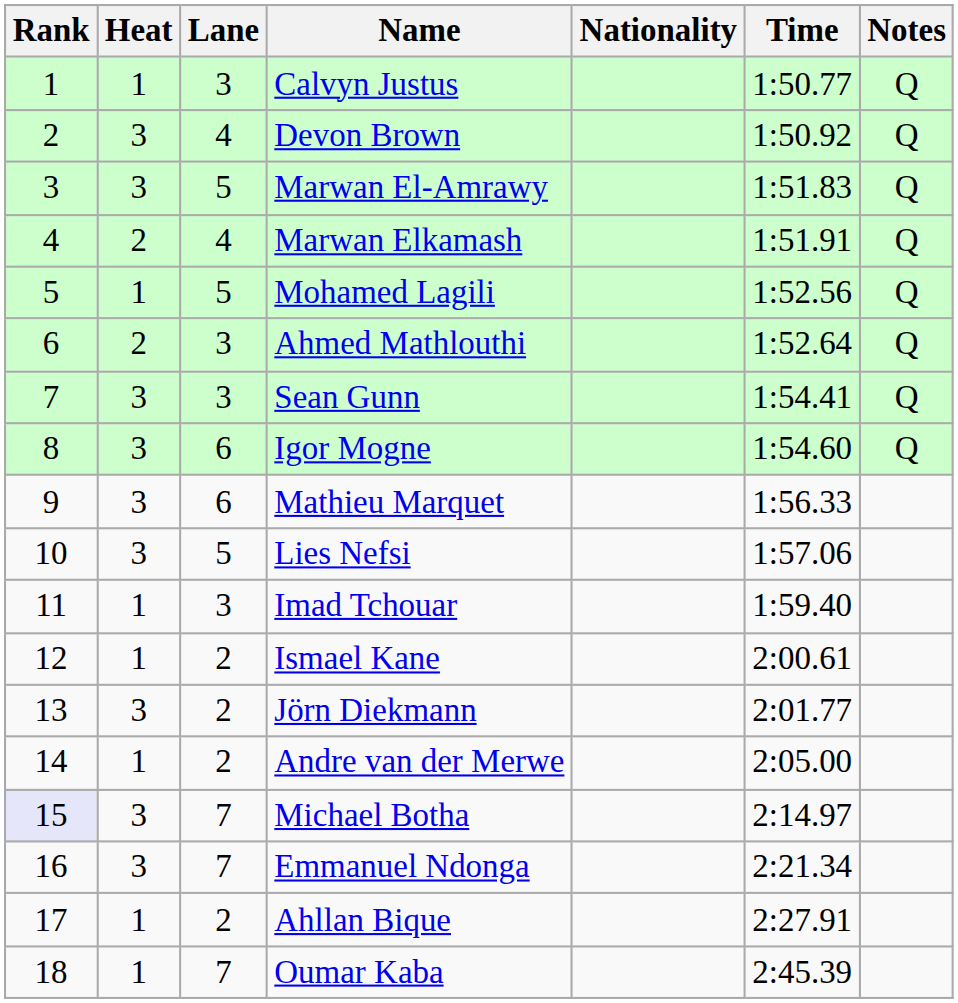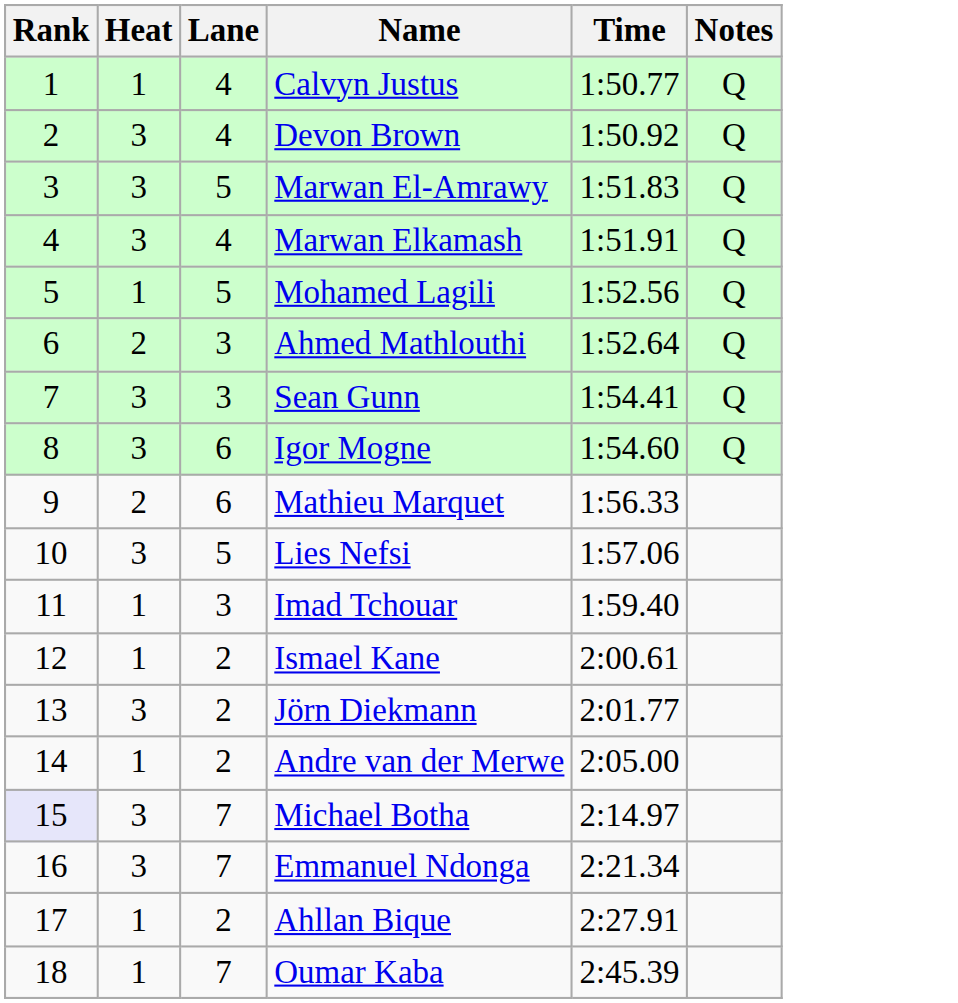 <table class="wikitable sortable" style="text-align:center">
 <tr>
 <th>Rank</th>
 <th>Heat</th>
 <th>Lane</th>
 <th>Name</th>
-<th>Nationality</th>
 <th>Time</th>
 <th>Notes</th>
 </tr>
 <tr bgcolor=ccffcc>
 <td>1</td>
 <td>1</td>
-<td>3</td>
+<td>4</td>
 <td align=left><a href='#'>Calvyn Justus</a></td>
-<td align=left></td>
 <td>1:50.77</td>
 <td>Q</td>
 </tr>
 <tr bgcolor=ccffcc>
 <td>2</td>
 <td>3</td>
 <td>4</td>
 <td align=left><a href='#'>Devon Brown</a></td>
-<td align=left></td>
 <td>1:50.92</td>
 <td>Q</td>
 </tr>
 <tr bgcolor=ccffcc>
 <td>3</td>
 <td>3</td>
 <td>5</td>
 <td align=left><a href='#'>Marwan El-Amrawy</a></td>
-<td align=left></td>
 <td>1:51.83</td>
 <td>Q</td>
 </tr>
 <tr bgcolor=ccffcc>
 <td>4</td>
-<td>2</td>
+<td>3</td>
 <td>4</td>
 <td align=left><a href='#'>Marwan Elkamash</a></td>
-<td align=left></td>
 <td>1:51.91</td>
 <td>Q</td>
 </tr>
 <tr bgcolor=ccffcc>
 <td>5</td>
 <td>1</td>
 <td>5</td>
 <td align=left><a href='#'>Mohamed Lagili</a></td>
-<td align=left></td>
 <td>1:52.56</td>
 <td>Q</td>
 </tr>
 <tr bgcolor=ccffcc>
 <td>6</td>
 <td>2</td>
 <td>3</td>
 <td align=left><a href='#'>Ahmed Mathlouthi</a></td>
-<td align=left></td>
 <td>1:52.64</td>
 <td>Q</td>
 </tr>
 <tr bgcolor=ccffcc>
 <td>7</td>
 <td>3</td>
 <td>3</td>
 <td align=left><a href='#'>Sean Gunn</a></td>
-<td align=left></td>
 <td>1:54.41</td>
 <td>Q</td>
 </tr>
 <tr bgcolor=ccffcc>
 <td>8</td>
 <td>3</td>
 <td>6</td>
 <td align=left><a href='#'>Igor Mogne</a></td>
-<td align=left></td>
 <td>1:54.60</td>
 <td>Q</td>
 </tr>
 <tr>
 <td>9</td>
-<td>3</td>
+<td>2</td>
 <td>6</td>
 <td align=left><a href='#'>Mathieu Marquet</a></td>
-<td align=left></td>
 <td>1:56.33</td>
 <td></td>
 </tr>
 <tr>
 <td>10</td>
 <td>3</td>
 <td>5</td>
 <td align=left><a href='#'>Lies Nefsi</a></td>
-<td align=left></td>
 <td>1:57.06</td>
 <td></td>
 </tr>
 <tr>
 <td>11</td>
 <td>1</td>
 <td>3</td>
 <td align=left><a href='#'>Imad Tchouar</a></td>
-<td align=left></td>
 <td>1:59.40</td>
 <td></td>
 </tr>
 <tr>
 <td>12</td>
 <td>1</td>
 <td>2</td>
 <td align=left><a href='#'>Ismael Kane</a></td>
-<td align=left></td>
 <td>2:00.61</td>
 <td></td>
 </tr>
 <tr>
 <td>13</td>
 <td>3</td>
 <td>2</td>
 <td align=left><a href='#'>Jörn Diekmann</a></td>
-<td align=left></td>
 <td>2:01.77</td>
 <td></td>
 </tr>
 <tr>
 <td>14</td>
 <td>1</td>
 <td>2</td>
 <td align=left><a href='#'>Andre van der Merwe</a></td>
-<td align=left></td>
 <td>2:05.00</td>
 <td></td>
 </tr>
 <tr>
 <td style="background: lavender;">15</td>
 <td>3</td>
 <td>7</td>
 <td align=left><a href='#'>Michael Botha</a></td>
-<td align=left></td>
 <td>2:14.97</td>
 <td></td>
 </tr>
 <tr>
 <td>16</td>
 <td>3</td>
 <td>7</td>
 <td align=left><a href='#'>Emmanuel Ndonga</a></td>
-<td align=left></td>
 <td>2:21.34</td>
 <td></td>
 </tr>
 <tr>
 <td>17</td>
 <td>1</td>
 <td>2</td>
 <td align=left><a href='#'>Ahllan Bique</a></td>
-<td align=left></td>
 <td>2:27.91</td>
 <td></td>
 </tr>
 <tr>
 <td>18</td>
 <td>1</td>
 <td>7</td>
 <td align=left><a href='#'>Oumar Kaba</a></td>
-<td align=left></td>
 <td>2:45.39</td>
 <td></td>
 </tr>
 </table>
